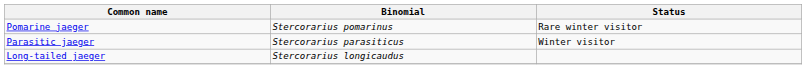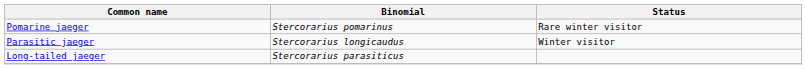 <table width=72% class="wikitable">
 <tr>
 <th width=24%>Common name</th>
 <th width=24%>Binomial</th>
 <th width=24%>Status</th>
 </tr>
 <tr>
 <td><a href='#'>Pomarine jaeger</a></td>
 <td><em>Stercorarius pomarinus</em></td>
 <td>Rare winter visitor</td>
 </tr>
 <tr>
 <td><a href='#'>Parasitic jaeger</a></td>
-<td><em>Stercorarius parasiticus</em></td>
+<td><em>Stercorarius longicaudus</em></td>
 <td>Winter visitor</td>
 </tr>
 <tr>
 <td><a href='#'>Long-tailed jaeger</a></td>
-<td><em>Stercorarius longicaudus</em></td>
+<td><em>Stercorarius parasiticus</em></td>
 <td></td>
 </tr>
 <tr>
 </tr>
 </table>
